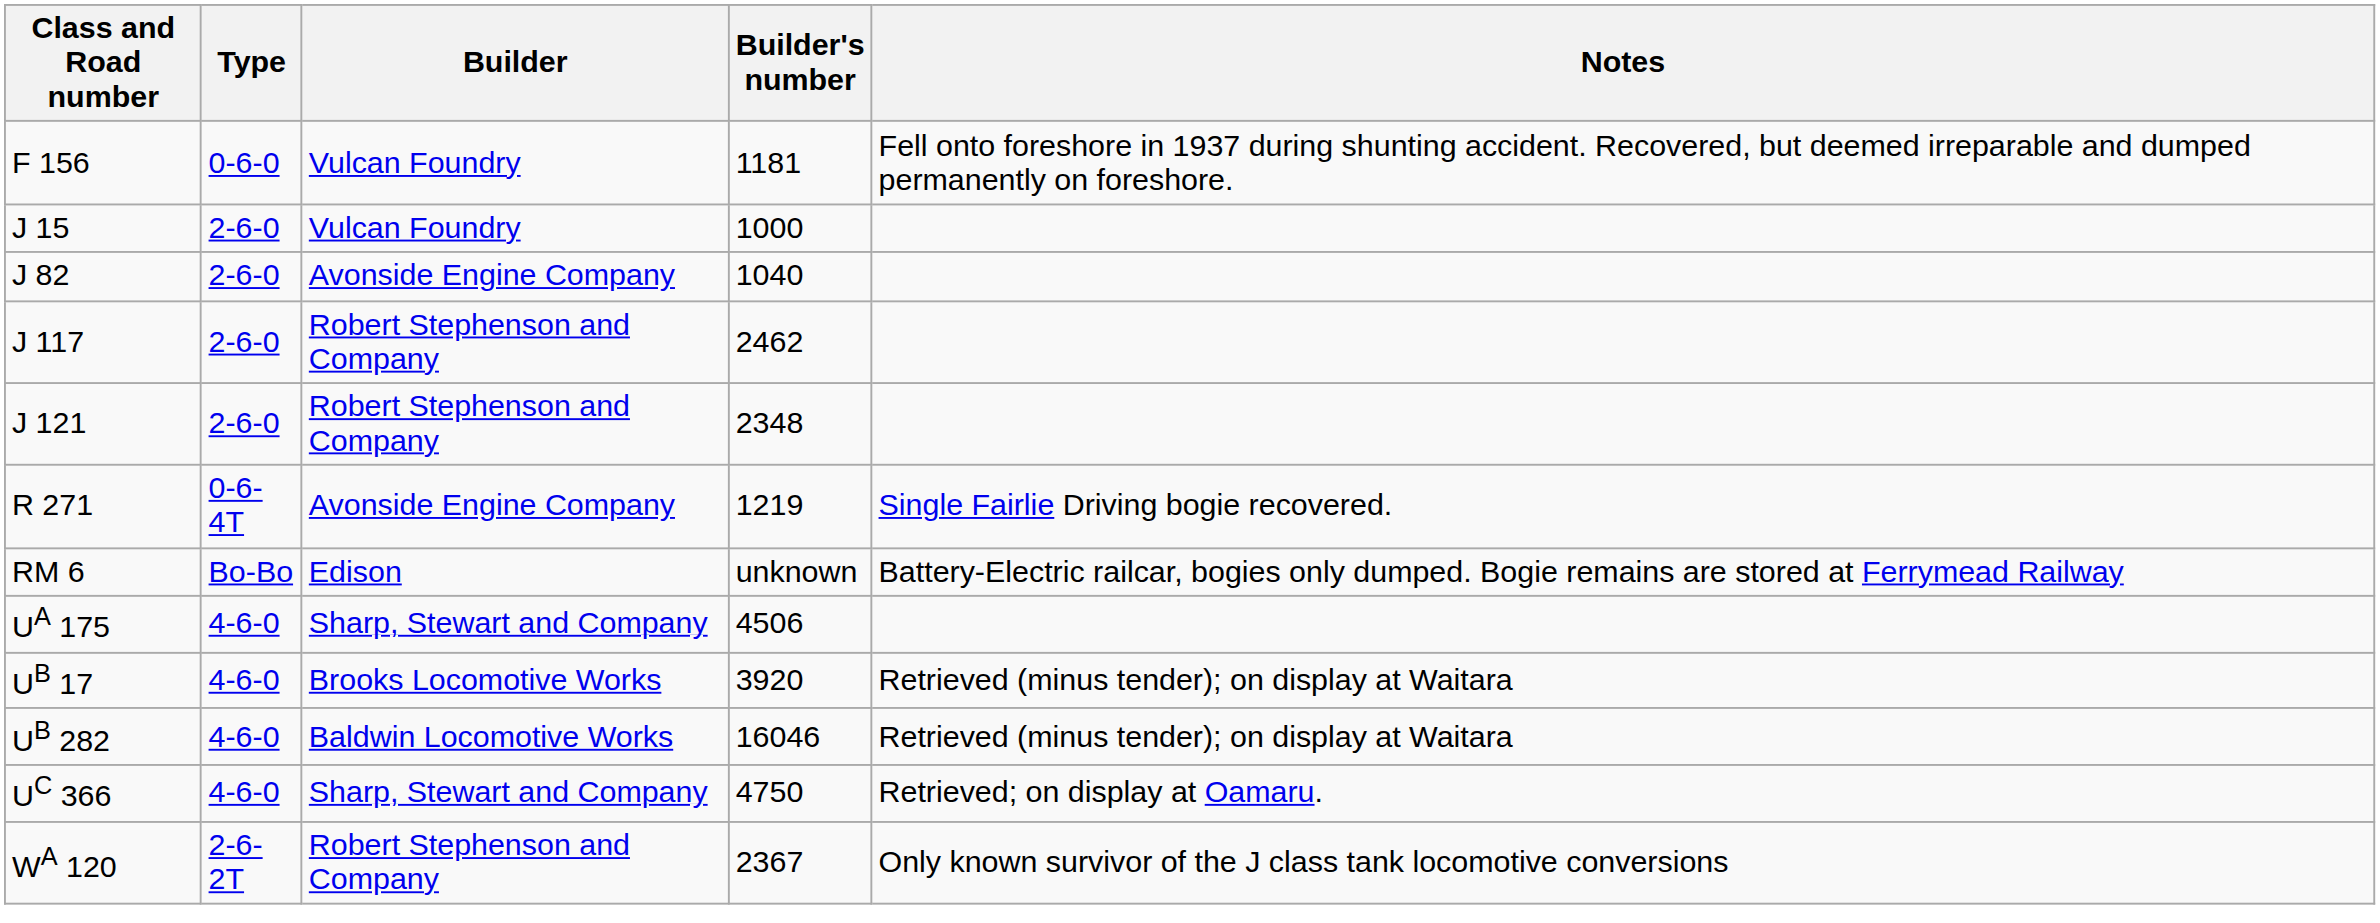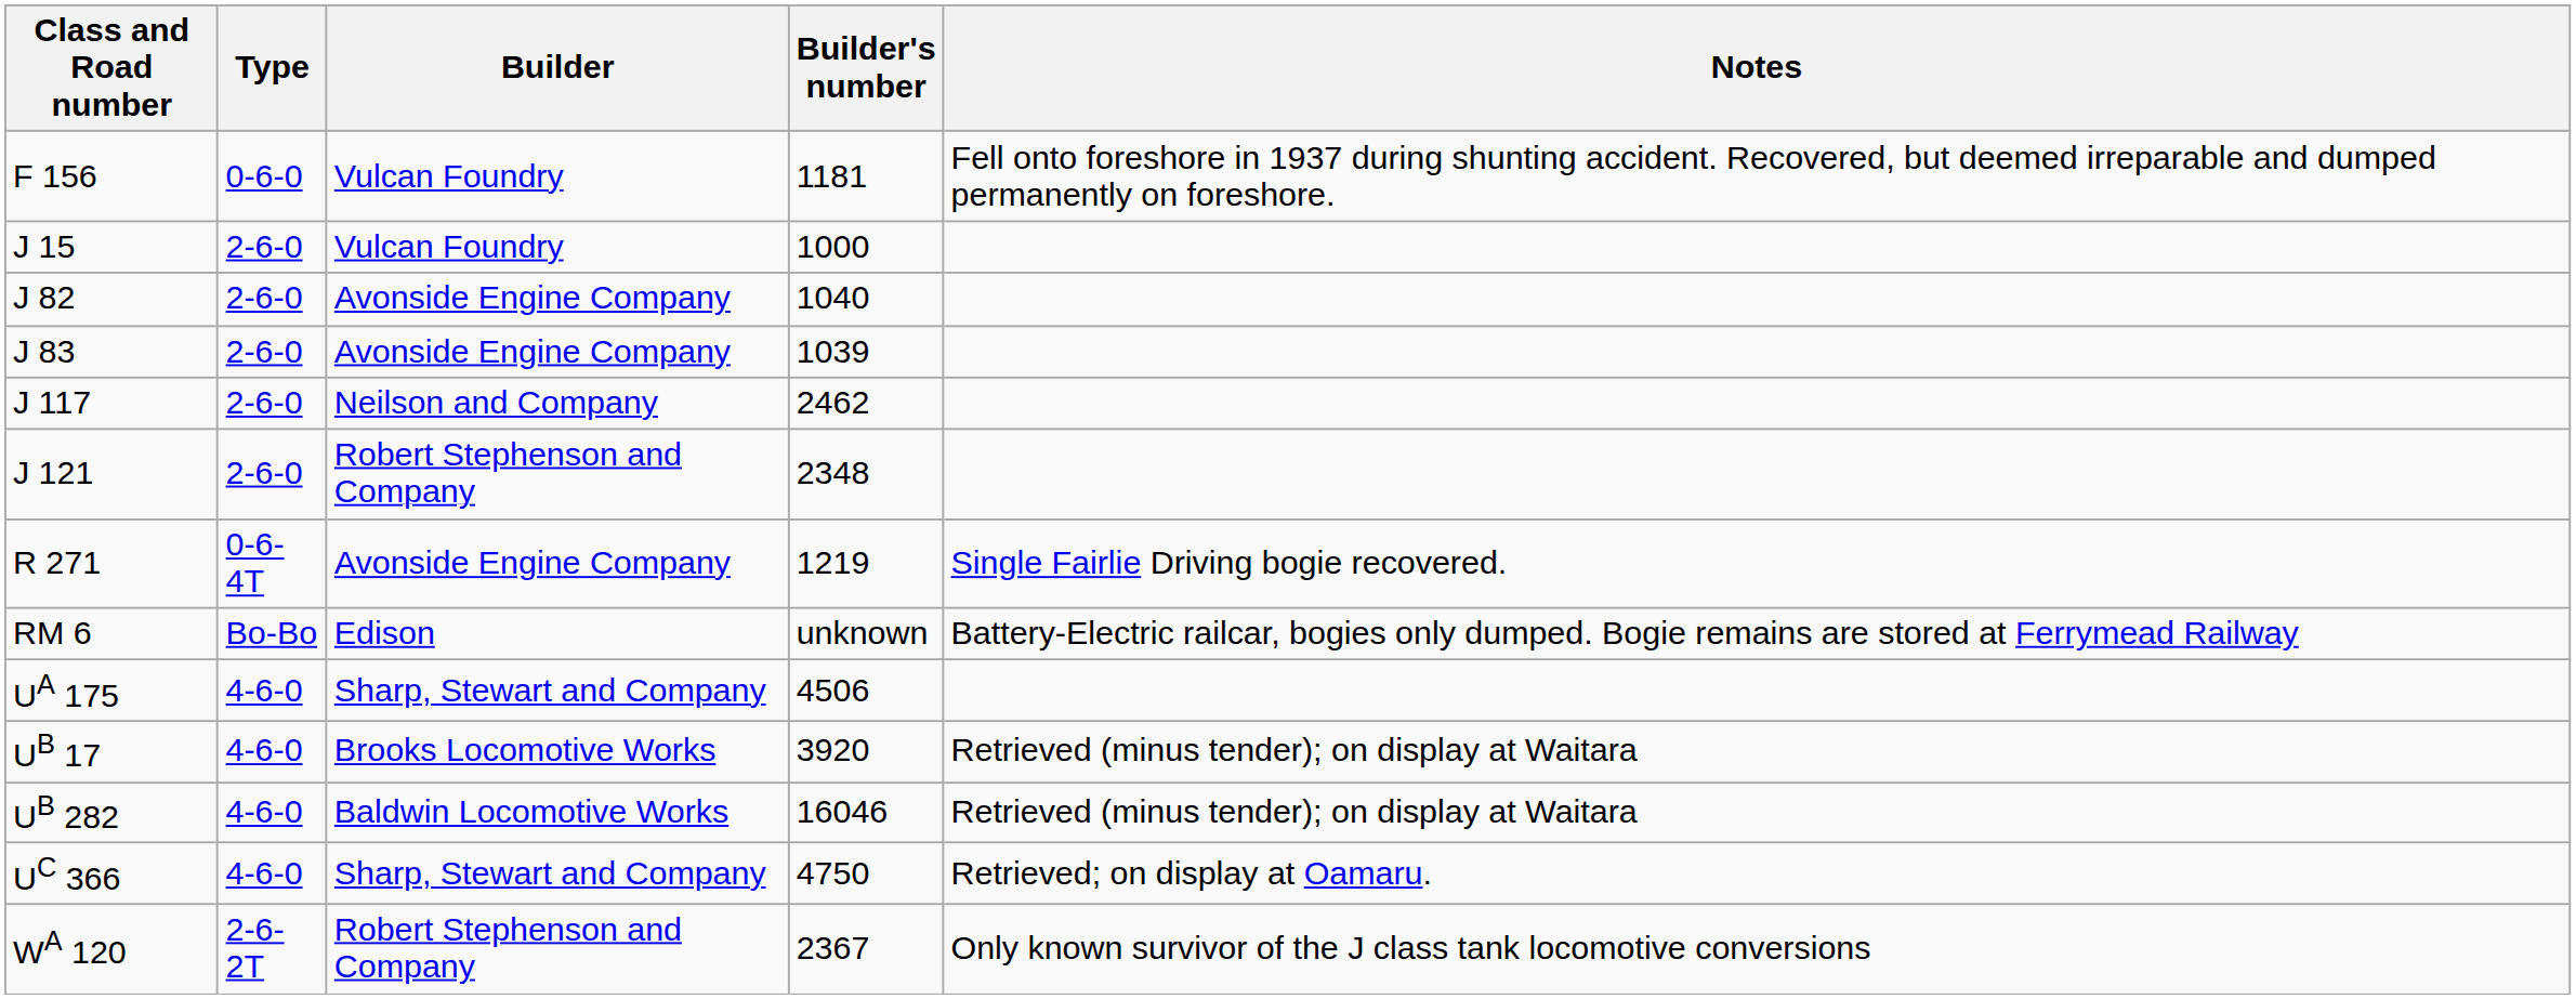 <table class="wikitable">
 <tr>
 <th>Class and<br>Road number</th>
 <th>Type</th>
 <th>Builder</th>
 <th>Builder's<br>number</th>
 <th>Notes</th>
 </tr>
 <tr>
 <td>F 156</td>
 <td><a href='#'>0-6-0</a></td>
 <td><a href='#'>Vulcan Foundry</a></td>
 <td>1181</td>
 <td>Fell onto foreshore in 1937 during shunting accident. Recovered, but deemed irreparable and dumped permanently on foreshore.</td>
 </tr>
 <tr>
 <td>J 15</td>
 <td><a href='#'>2-6-0</a></td>
 <td><a href='#'>Vulcan Foundry</a></td>
 <td>1000</td>
 <td></td>
 </tr>
 <tr>
 <td>J 82</td>
 <td><a href='#'>2-6-0</a></td>
 <td><a href='#'>Avonside Engine Company</a></td>
 <td>1040</td>
 <td></td>
 </tr>
 <tr>
+<td>J 83</td>
+<td><a href='#'>2-6-0</a></td>
+<td><a href='#'>Avonside Engine Company</a></td>
+<td>1039</td>
+<td></td>
+</tr>
+<tr>
 <td>J 117</td>
 <td><a href='#'>2-6-0</a></td>
-<td><a href='#'>Robert Stephenson and Company</a></td>
+<td><a href='#'>Neilson and Company</a></td>
 <td>2462</td>
 <td></td>
 </tr>
 <tr>
 <td>J 121</td>
 <td><a href='#'>2-6-0</a></td>
 <td><a href='#'>Robert Stephenson and Company</a></td>
 <td>2348</td>
 <td></td>
 </tr>
 <tr>
 <td>R 271</td>
 <td><a href='#'>0-6-4T</a></td>
 <td><a href='#'>Avonside Engine Company</a></td>
 <td>1219</td>
 <td><a href='#'>Single Fairlie</a> Driving bogie recovered.</td>
 </tr>
 <tr>
 <td>RM 6</td>
 <td><a href='#'>Bo-Bo</a></td>
 <td><a href='#'>Edison</a></td>
 <td>unknown</td>
 <td>Battery-Electric railcar, bogies only dumped. Bogie remains are stored at <a href='#'>Ferrymead Railway</a></td>
 </tr>
 <tr>
 <td>U<sup>A</sup> 175</td>
 <td><a href='#'>4-6-0</a></td>
 <td><a href='#'>Sharp, Stewart and Company</a></td>
 <td>4506</td>
 <td></td>
 </tr>
 <tr>
 <td>U<sup>B</sup> 17</td>
 <td><a href='#'>4-6-0</a></td>
 <td><a href='#'>Brooks Locomotive Works</a></td>
 <td>3920</td>
 <td>Retrieved (minus tender); on display at Waitara</td>
 </tr>
 <tr>
 <td>U<sup>B</sup> 282</td>
 <td><a href='#'>4-6-0</a></td>
 <td><a href='#'>Baldwin Locomotive Works</a></td>
 <td>16046</td>
 <td>Retrieved (minus tender); on display at Waitara</td>
 </tr>
 <tr>
 <td>U<sup>C</sup> 366</td>
 <td><a href='#'>4-6-0</a></td>
 <td><a href='#'>Sharp, Stewart and Company</a></td>
 <td>4750</td>
 <td>Retrieved; on display at <a href='#'>Oamaru</a>.</td>
 </tr>
 <tr>
 <td>W<sup>A</sup> 120</td>
 <td><a href='#'>2-6-2T</a></td>
 <td><a href='#'>Robert Stephenson and Company</a></td>
 <td>2367</td>
 <td>Only known survivor of the J class tank locomotive conversions</td>
 </tr>
 </table>
